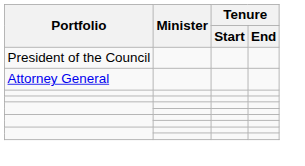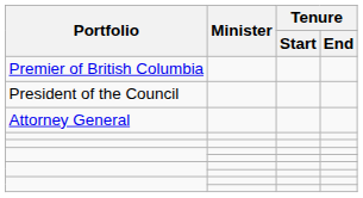 <table class="wikitable sortable">
 <tr>
 <th colspan="1" rowspan="2">Portfolio</th>
 <th rowspan="2">Minister</th>
 <th colspan="2">Tenure</th>
 </tr>
 <tr>
 <th>Start</th>
 <th>End</th>
+</tr>
+<tr>
+<td><a href='#'>Premier of British Columbia</a></td>
+<td></td>
+<td></td>
+<td></td>
 </tr>
 <tr>
 <td>President of the Council</td>
 <td></td>
 <td></td>
 <td></td>
 </tr>
 <tr>
 <td><a href='#'>Attorney General</a></td>
 <td></td>
 <td></td>
 <td></td>
 </tr>
 <tr>
 <td></td>
 <td></td>
 <td></td>
 <td></td>
 </tr>
 <tr>
 <td></td>
 <td></td>
 <td></td>
 <td></td>
 </tr>
 <tr>
 <td rowspan="2"></td>
 <td></td>
 <td></td>
 <td></td>
 </tr>
 <tr>
 <td></td>
 <td></td>
 <td></td>
 </tr>
 <tr>
 <td rowspan="2"></td>
 <td></td>
 <td></td>
 <td></td>
 </tr>
 <tr>
 <td></td>
 <td></td>
 <td></td>
 </tr>
 <tr>
 <td rowspan="2"></td>
 <td></td>
 <td></td>
 <td></td>
 </tr>
 <tr>
 <td></td>
 <td></td>
 <td></td>
 </tr>
 </table>
